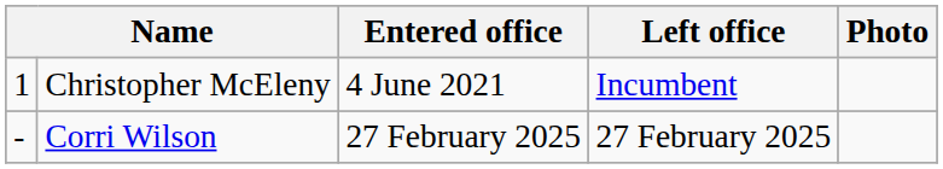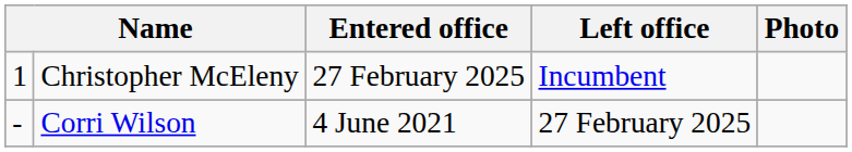 <table class="wikitable">
 <tr>
 <th colspan="2">Name</th>
 <th>Entered office</th>
 <th>Left office</th>
 <th>Photo</th>
 </tr>
 <tr>
 <td>1</td>
 <td>Christopher McEleny<br></td>
-<td>4 June 2021</td>
+<td>27 February 2025</td>
 <td><a href='#'>Incumbent</a></td>
 <td></td>
 </tr>
 <tr>
 <td>-</td>
 <td><a href='#'>Corri Wilson</a><br></td>
-<td>27 February 2025</td>
+<td>4 June 2021</td>
 <td>27 February 2025</td>
 <td></td>
 </tr>
 </table>
